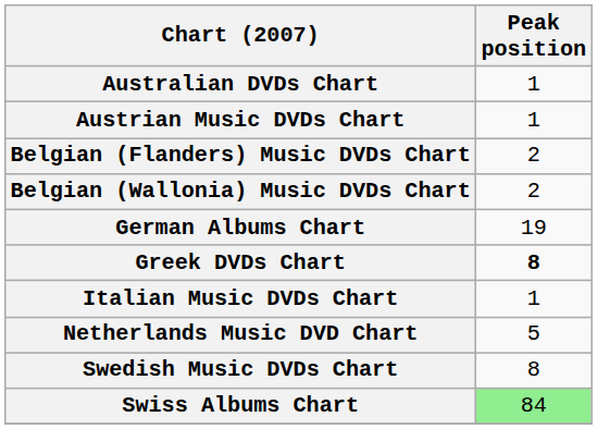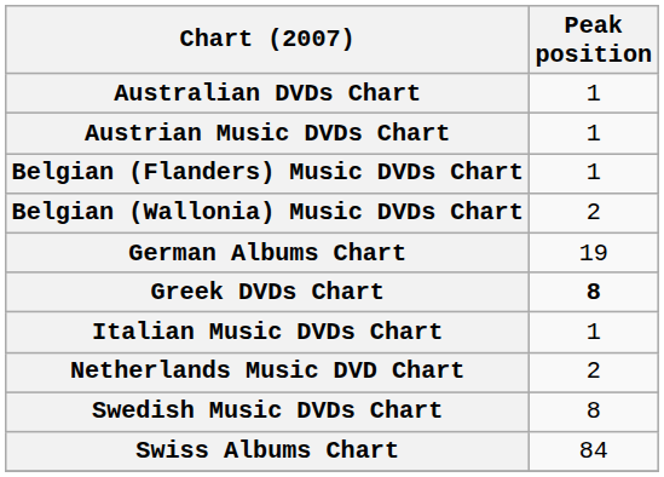 <table class="wikitable plainrowheaders sortable" style="text-align:center;" border="1">
 <tr>
 <th scope="col">Chart (2007)</th>
 <th scope="col">Peak<br>position</th>
 </tr>
 <tr>
 <th scope="row">Australian DVDs Chart</th>
 <td>1</td>
 </tr>
 <tr>
 <th scope="row">Austrian Music DVDs Chart</th>
 <td>1</td>
 </tr>
 <tr>
 <th scope="row">Belgian (Flanders) Music DVDs Chart</th>
-<td>2</td>
+<td>1</td>
 </tr>
 <tr>
 <th scope="row">Belgian (Wallonia) Music DVDs Chart</th>
 <td>2</td>
 </tr>
 <tr>
 <th scope="row">German Albums Chart</th>
 <td>19</td>
 </tr>
 <tr>
 <th scope="row">Greek DVDs Chart</th>
 <td><strong>8</strong></td>
 </tr>
 <tr>
 <th scope="row">Italian Music DVDs Chart</th>
 <td>1</td>
 </tr>
 <tr>
 <th scope="row">Netherlands Music DVD Chart</th>
-<td>5</td>
+<td>2</td>
 </tr>
 <tr>
 <th scope="row">Swedish Music DVDs Chart</th>
 <td>8</td>
 </tr>
 <tr>
 <th scope="row">Swiss Albums Chart</th>
-<td style="background: lightgreen;">84</td>
+<td>84</td>
 </tr>
 <tr>
 </tr>
 </table>
